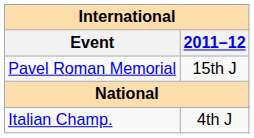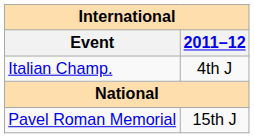 <table class="wikitable" style="text-align:center">
 <tr>
 <th colspan="2" style="background-color: #ffdead; " align="center">International</th>
 </tr>
 <tr>
 <th>Event</th>
 <th><a href='#'>2011–12</a></th>
 </tr>
 <tr>
-<td align="left"><a href='#'>Pavel Roman Memorial</a></td>
-<td>15th J</td>
+<td align="left"><a href='#'>Italian Champ.</a></td>
+<td>4th J</td>
 </tr>
 <tr>
 <th colspan="2" style="background-color: #ffdead; " align="center">National</th>
 </tr>
 <tr>
-<td align="left"><a href='#'>Italian Champ.</a></td>
-<td>4th J</td>
+<td align="left"><a href='#'>Pavel Roman Memorial</a></td>
+<td>15th J</td>
 </tr>
 </table>
